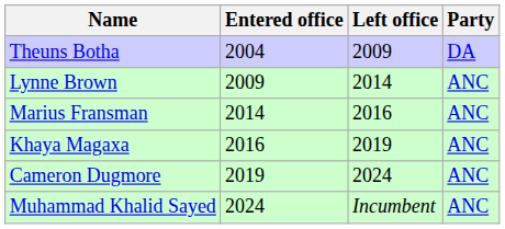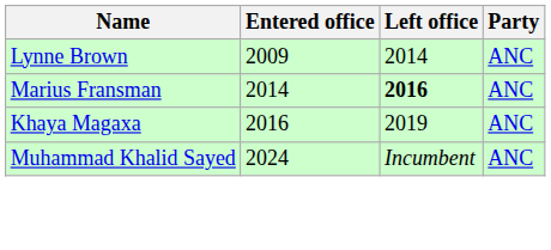 <table class="wikitable">
 <tr>
 <th>Name</th>
 <th>Entered office</th>
 <th>Left office</th>
 <th>Party</th>
-</tr>
-<tr style="background:#ccf;">
-<td><a href='#'>Theuns Botha</a></td>
-<td>2004</td>
-<td>2009</td>
-<td><a href='#'>DA</a></td>
 </tr>
 <tr style="background:#cfc;">
 <td><a href='#'>Lynne Brown</a></td>
 <td>2009</td>
 <td>2014</td>
 <td><a href='#'>ANC</a></td>
 </tr>
 <tr style="background:#cfc;">
 <td><a href='#'>Marius Fransman</a></td>
 <td>2014</td>
-<td>2016</td>
+<td><strong>2016</strong></td>
 <td><a href='#'>ANC</a></td>
 </tr>
 <tr style="background:#cfc;">
 <td><a href='#'>Khaya Magaxa</a></td>
 <td>2016</td>
 <td>2019</td>
 <td><a href='#'>ANC</a></td>
 </tr>
 <tr style="background:#cfc;">
-<td><a href='#'>Cameron Dugmore</a></td>
-<td>2019</td>
-<td>2024</td>
-<td><a href='#'>ANC</a></td>
-</tr>
-<tr style="background:#cfc;">
 <td><a href='#'>Muhammad Khalid Sayed</a></td>
 <td>2024</td>
 <td><em>Incumbent</em></td>
 <td><a href='#'>ANC</a></td>
 </tr>
 </table>
